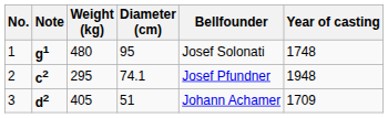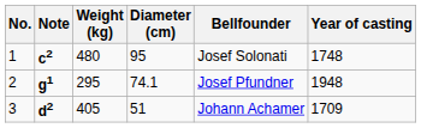 <table class="wikitable">
 <tr>
 <th>No.</th>
 <th>Note</th>
 <th>Weight<br>(kg)</th>
 <th>Diameter<br>(cm)</th>
 <th>Bellfounder</th>
 <th>Year of casting</th>
 </tr>
 <tr>
 <td>1</td>
-<td><strong>g<sup>1</sup></strong></td>
+<td><strong>c<sup>2</sup></strong></td>
 <td>480</td>
 <td>95</td>
 <td>Josef Solonati</td>
 <td>1748</td>
 </tr>
 <tr>
 <td>2</td>
-<td><strong>c<sup>2</sup></strong></td>
+<td><strong>g<sup>1</sup></strong></td>
 <td>295</td>
 <td>74.1</td>
 <td><a href='#'>Josef Pfundner</a></td>
 <td>1948</td>
 </tr>
 <tr>
 <td>3</td>
 <td><strong>d<sup>2</sup></strong></td>
 <td>405</td>
 <td>51</td>
 <td><a href='#'>Johann Achamer</a></td>
 <td>1709</td>
 </tr>
 </table>
